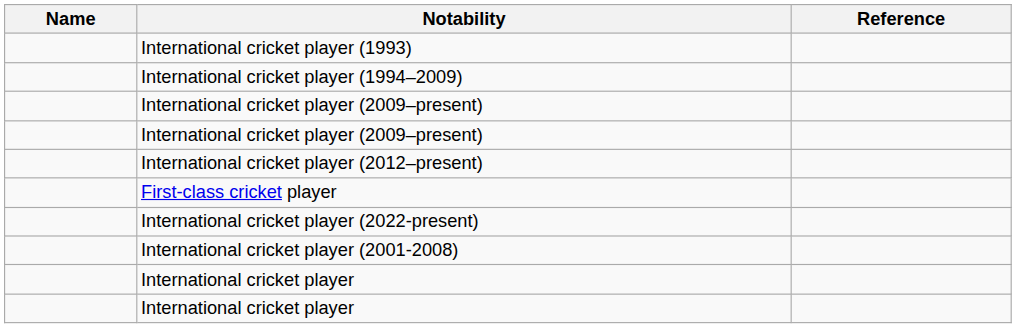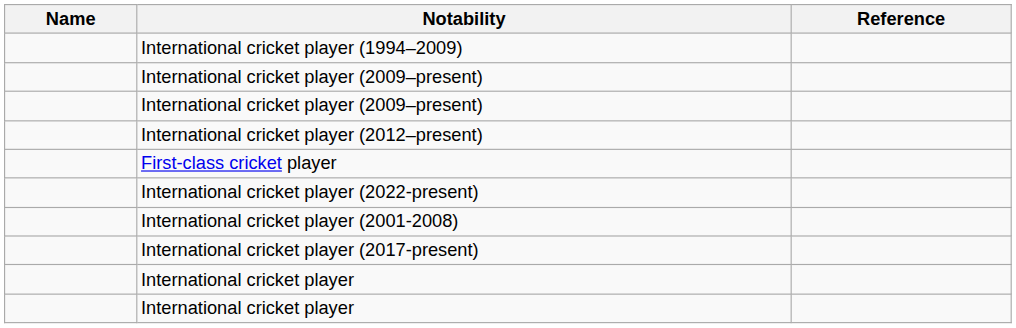 <table class="wikitable sortable" style="width:100%">
 <tr>
 <th style="width:*;">Name</th>
 <th class="unsortable" style="width:65%;">Notability</th>
 <th class="unsortable" style="width:*;">Reference</th>
-</tr>
-<tr>
-<td></td>
-<td>International cricket player (1993)</td>
-<td style="text-align:center;"></td>
 </tr>
 <tr>
 <td></td>
 <td>International cricket player (1994–2009)</td>
 <td style="text-align:center;"></td>
 </tr>
 <tr>
 <td></td>
 <td>International cricket player (2009–present)</td>
 <td style="text-align:center;"></td>
 </tr>
 <tr>
 <td></td>
 <td>International cricket player (2009–present)</td>
 <td style="text-align:center;"></td>
 </tr>
 <tr>
 <td></td>
 <td>International cricket player (2012–present)</td>
 <td style="text-align:center;"></td>
 </tr>
 <tr>
 <td></td>
 <td><a href='#'>First-class cricket</a> player</td>
 <td style="text-align:center;"></td>
 </tr>
 <tr>
 <td></td>
 <td>International cricket player (2022-present)</td>
 <td></td>
 </tr>
 <tr>
 <td></td>
 <td>International cricket player (2001-2008)</td>
 <td></td>
 </tr>
 <tr>
 <td></td>
+<td>International cricket player (2017-present)</td>
+<td></td>
+</tr>
+<tr>
+<td></td>
 <td>International cricket player</td>
 <td></td>
 </tr>
 <tr>
 <td></td>
 <td>International cricket player</td>
 <td></td>
 </tr>
 </table>
